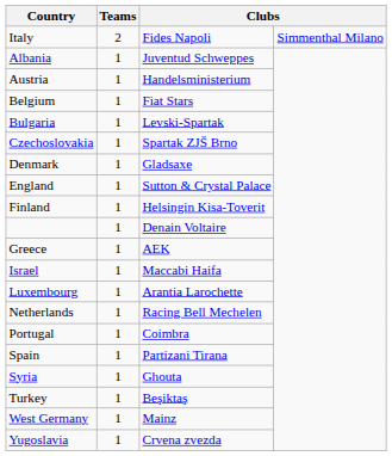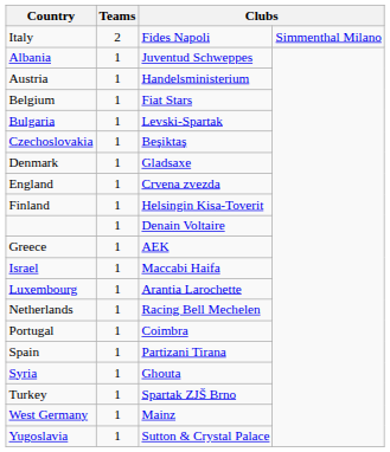 <table class="wikitable" style="margin-left:0.5em;">
 <tr>
 <th>Country</th>
 <th>Teams</th>
 <th colspan=5>Clubs</th>
 </tr>
 <tr>
 <td> Italy</td>
 <td align=center>2</td>
 <td><a href='#'>Fides Napoli</a></td>
 <td><a href='#'>Simmenthal Milano</a></td>
 </tr>
 <tr>
 <td> <a href='#'>Albania</a></td>
 <td align=center>1</td>
 <td><a href='#'>Juventud Schweppes</a></td>
 </tr>
 <tr>
 <td> Austria</td>
 <td align=center>1</td>
 <td><a href='#'>Handelsministerium</a></td>
 </tr>
 <tr>
 <td> Belgium</td>
 <td align=center>1</td>
 <td><a href='#'>Fiat Stars</a></td>
 </tr>
 <tr>
 <td> <a href='#'>Bulgaria</a></td>
 <td align=center>1</td>
 <td><a href='#'>Levski-Spartak</a></td>
 </tr>
 <tr>
 <td> <a href='#'>Czechoslovakia</a></td>
 <td align=center>1</td>
-<td><a href='#'>Spartak ZJŠ Brno</a></td>
+<td><a href='#'>Beşiktaş</a></td>
 </tr>
 <tr>
 <td> Denmark</td>
 <td align=center>1</td>
 <td><a href='#'>Gladsaxe</a></td>
 </tr>
 <tr>
 <td> England</td>
 <td align=center>1</td>
-<td><a href='#'>Sutton & Crystal Palace</a></td>
+<td><a href='#'>Crvena zvezda</a></td>
 </tr>
 <tr>
 <td> Finland</td>
 <td align=center>1</td>
 <td><a href='#'>Helsingin Kisa-Toverit</a></td>
 </tr>
 <tr>
 <td></td>
 <td align=center>1</td>
 <td><a href='#'>Denain Voltaire</a></td>
 </tr>
 <tr>
 <td> Greece</td>
 <td align=center>1</td>
 <td><a href='#'>AEK</a></td>
 </tr>
 <tr>
 <td> <a href='#'>Israel</a></td>
 <td align=center>1</td>
 <td><a href='#'>Maccabi Haifa</a></td>
 </tr>
 <tr>
 <td> <a href='#'>Luxembourg</a></td>
 <td align=center>1</td>
 <td><a href='#'>Arantia Larochette</a></td>
 </tr>
 <tr>
 <td> Netherlands</td>
 <td align=center>1</td>
 <td><a href='#'>Racing Bell Mechelen</a></td>
 </tr>
 <tr>
 <td> Portugal</td>
 <td align=center>1</td>
 <td><a href='#'>Coimbra</a></td>
 </tr>
 <tr>
 <td> Spain</td>
 <td align=center>1</td>
 <td><a href='#'>Partizani Tirana</a></td>
 </tr>
 <tr>
 <td> <a href='#'>Syria</a></td>
 <td align=center>1</td>
 <td><a href='#'>Ghouta</a></td>
 </tr>
 <tr>
 <td> Turkey</td>
 <td align=center>1</td>
-<td><a href='#'>Beşiktaş</a></td>
+<td><a href='#'>Spartak ZJŠ Brno</a></td>
 </tr>
 <tr>
 <td> <a href='#'>West Germany</a></td>
 <td align=center>1</td>
 <td><a href='#'>Mainz</a></td>
 </tr>
 <tr>
 <td> <a href='#'>Yugoslavia</a></td>
 <td align=center>1</td>
-<td><a href='#'>Crvena zvezda</a></td>
+<td><a href='#'>Sutton & Crystal Palace</a></td>
 </tr>
 </table>
